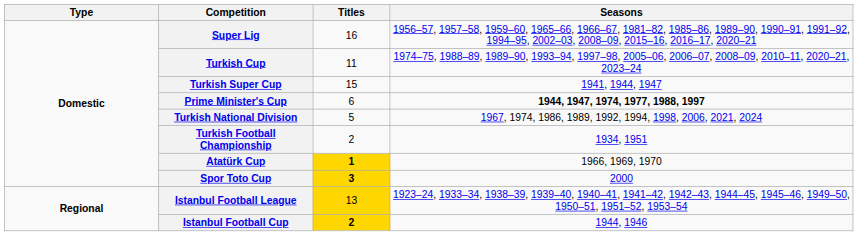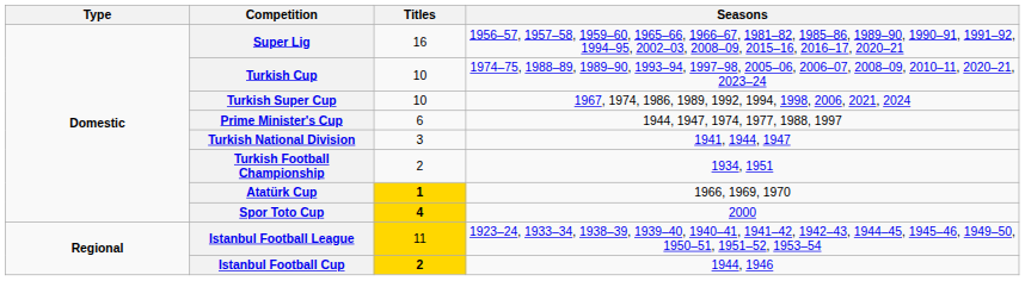 <table class="wikitable plainrowheaders" style="font-size:95%; text-align:center;">
 <tr>
 <th style="width: 10%;">Type</th>
 <th style="width: 10%;">Competition</th>
 <th style="width: 5%;">Titles</th>
 <th style="width: 30%;">Seasons</th>
 </tr>
 <tr>
 <td rowspan="8"><strong>Domestic</strong></td>
 <th scope="col"><a href='#'>Super Lig</a></th>
 <td>16</td>
 <td><a href='#'>1956–57</a>, <a href='#'>1957–58</a>, <a href='#'>1959–60</a>, <a href='#'>1965–66</a>, <a href='#'>1966–67</a>, <a href='#'>1981–82</a>, <a href='#'>1985–86</a>, <a href='#'>1989–90</a>, <a href='#'>1990–91</a>, <a href='#'>1991–92</a>, <a href='#'>1994–95</a>, <a href='#'>2002–03</a>, <a href='#'>2008–09</a>, <a href='#'>2015–16</a>, <a href='#'>2016–17</a>, <a href='#'>2020–21</a></td>
 </tr>
 <tr>
 <th scope="col"><a href='#'>Turkish Cup</a></th>
-<td>11</td>
+<td>10</td>
 <td><a href='#'>1974–75</a>, <a href='#'>1988–89</a>, <a href='#'>1989–90</a>, <a href='#'>1993–94</a>, <a href='#'>1997–98</a>, <a href='#'>2005–06</a>, <a href='#'>2006–07</a>, <a href='#'>2008–09</a>, <a href='#'>2010–11</a>, <a href='#'>2020–21</a>, <a href='#'>2023–24</a></td>
 </tr>
 <tr>
 <th scope="col"><a href='#'>Turkish Super Cup</a></th>
-<td>15</td>
-<td><a href='#'>1941</a>, <a href='#'>1944</a>, <a href='#'>1947</a></td>
+<td>10</td>
+<td><a href='#'>1967</a>, 1974, 1986, 1989, 1992, 1994, <a href='#'>1998</a>, <a href='#'>2006</a>, <a href='#'>2021</a>, <a href='#'>2024</a></td>
 </tr>
 <tr>
 <th><a href='#'>Prime Minister's Cup</a></th>
 <td>6</td>
-<td><strong>1944, 1947, 1974, 1977, 1988, 1997</strong></td>
+<td>1944, 1947, 1974, 1977, 1988, 1997</td>
 </tr>
 <tr>
 <th><a href='#'>Turkish National Division</a></th>
-<td>5</td>
-<td><a href='#'>1967</a>, 1974, 1986, 1989, 1992, 1994, <a href='#'>1998</a>, <a href='#'>2006</a>, <a href='#'>2021</a>, <a href='#'>2024</a></td>
+<td>3</td>
+<td><a href='#'>1941</a>, <a href='#'>1944</a>, <a href='#'>1947</a></td>
 </tr>
 <tr>
 <th><strong><a href='#'>Turkish Football Championship</a></strong></th>
 <td>2</td>
 <td><a href='#'>1934</a>, <a href='#'>1951</a></td>
 </tr>
 <tr>
 <th><strong><a href='#'>Atatürk Cup</a></strong></th>
 <td scope="col" style="background-color: gold"><strong>1</strong></td>
 <td>1966, 1969, 1970</td>
 </tr>
 <tr>
 <th><strong><a href='#'>Spor Toto Cup</a></strong></th>
-<td scope="col" style="background-color: gold"><strong>3</strong></td>
+<td scope="col" style="background-color: gold"><strong>4</strong></td>
 <td><a href='#'>2000</a></td>
 </tr>
 <tr>
 <td rowspan="2"><strong>Regional</strong></td>
 <th><a href='#'>Istanbul Football League</a></th>
-<td scope="col" style="background-color: gold">13</td>
+<td scope="col" style="background-color: gold">11</td>
 <td><a href='#'>1923–24</a>, <a href='#'>1933–34</a>, <a href='#'>1938–39</a>, <a href='#'>1939–40</a>, <a href='#'>1940–41</a>, <a href='#'>1941–42</a>, <a href='#'>1942–43</a>, <a href='#'>1944–45</a>, <a href='#'>1945–46</a>, <a href='#'>1949–50</a>, <a href='#'>1950–51</a>, <a href='#'>1951–52</a>, <a href='#'>1953–54</a></td>
 </tr>
 <tr>
 <th><a href='#'>Istanbul Football Cup</a></th>
 <td scope="col" style="background-color: gold"><strong>2</strong></td>
 <td><a href='#'>1944</a>, <a href='#'>1946</a></td>
 </tr>
 </table>
